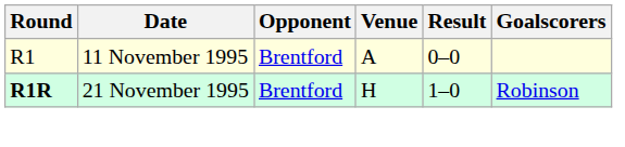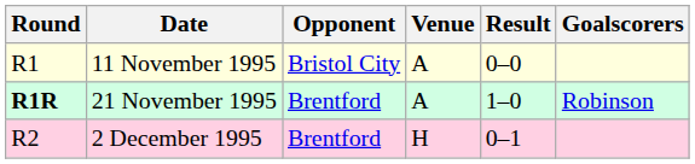 <table class="wikitable">
 <tr>
 <th>Round</th>
 <th>Date</th>
 <th>Opponent</th>
 <th>Venue</th>
 <th>Result</th>
 <th>Goalscorers</th>
 </tr>
 <tr style="background-color: #ffffdd;">
 <td>R1</td>
 <td>11 November 1995</td>
-<td><a href='#'>Brentford</a></td>
+<td><a href='#'>Bristol City</a></td>
 <td>A</td>
 <td>0–0</td>
 <td></td>
 </tr>
 <tr style="background-color: #d0ffe3;">
 <td><strong>R1R</strong></td>
 <td>21 November 1995</td>
 <td><a href='#'>Brentford</a></td>
-<td>H</td>
+<td>A</td>
 <td>1–0</td>
 <td><a href='#'>Robinson</a></td>
 </tr>
+<tr style="background-color: #ffd0e3;">
+<td>R2</td>
+<td>2 December 1995</td>
+<td><a href='#'>Brentford</a></td>
+<td>H</td>
+<td>0–1</td>
+<td></td>
+</tr>
 </table>
